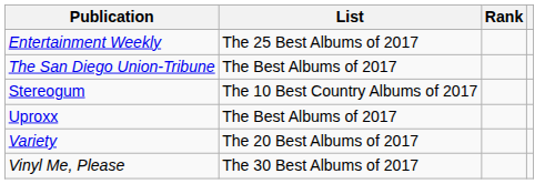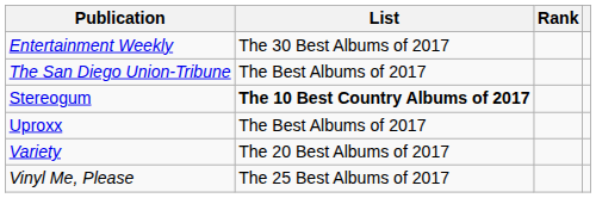 <table class="wikitable">
 <tr>
 <th>Publication</th>
 <th>List</th>
 <th>Rank</th>
 <th></th>
 </tr>
 <tr>
 <td><em><a href='#'>Entertainment Weekly</a></em></td>
-<td>The 25 Best Albums of 2017</td>
+<td>The 30 Best Albums of 2017</td>
 <td></td>
 <td></td>
 </tr>
 <tr>
 <td><em><a href='#'>The San Diego Union-Tribune</a></em></td>
 <td>The Best Albums of 2017</td>
 <td></td>
 <td></td>
 </tr>
 <tr>
 <td><a href='#'>Stereogum</a></td>
-<td>The 10 Best Country Albums of 2017</td>
+<td><strong>The 10 Best Country Albums of 2017</strong></td>
 <td></td>
 <td></td>
 </tr>
 <tr>
 <td><a href='#'>Uproxx</a></td>
 <td>The Best Albums of 2017</td>
 <td></td>
 <td></td>
 </tr>
 <tr>
 <td><em><a href='#'>Variety</a></em></td>
 <td>The 20 Best Albums of 2017</td>
 <td></td>
 <td></td>
 </tr>
 <tr>
 <td><em>Vinyl Me, Please</em></td>
-<td>The 30 Best Albums of 2017</td>
+<td>The 25 Best Albums of 2017</td>
 <td></td>
 <td></td>
 </tr>
 </table>
